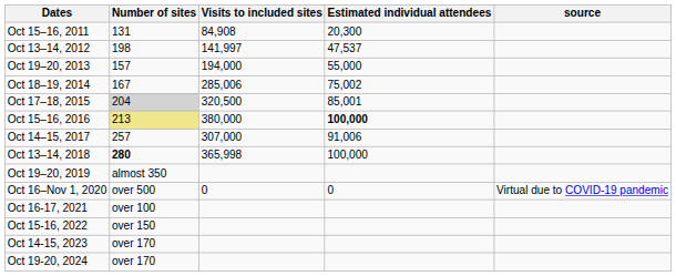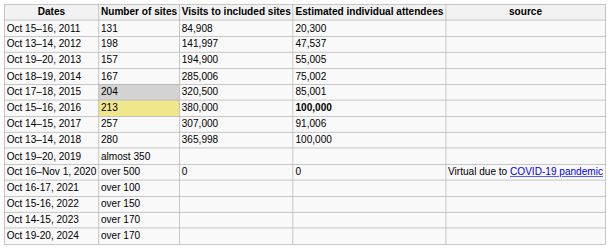 <table class="wikitable">
 <tr>
 <th>Dates</th>
 <th>Number of sites</th>
 <th>Visits to included sites</th>
 <th>Estimated individual attendees</th>
 <th>source</th>
 </tr>
 <tr>
 <td>Oct 15–16, 2011</td>
 <td>131</td>
 <td>84,908</td>
 <td>20,300</td>
 <td></td>
 </tr>
 <tr>
 <td>Oct 13–14, 2012</td>
 <td>198</td>
 <td>141,997</td>
 <td>47,537</td>
 <td></td>
 </tr>
 <tr>
 <td>Oct 19–20, 2013</td>
 <td>157</td>
-<td>194,000</td>
-<td>55,000</td>
+<td>194,900</td>
+<td>55,005</td>
 <td></td>
 </tr>
 <tr>
 <td>Oct 18–19, 2014</td>
 <td>167</td>
 <td>285,006</td>
 <td>75,002</td>
 <td></td>
 </tr>
 <tr>
 <td>Oct 17–18, 2015</td>
 <td style="background: lightgrey;">204</td>
 <td>320,500</td>
 <td>85,001</td>
 <td></td>
 </tr>
 <tr>
 <td>Oct 15–16, 2016</td>
 <td style="background: khaki;">213</td>
 <td>380,000</td>
 <td><strong>100,000</strong></td>
 <td></td>
 </tr>
 <tr>
 <td>Oct 14–15, 2017</td>
 <td>257</td>
 <td>307,000</td>
 <td>91,006</td>
 <td></td>
 </tr>
 <tr>
 <td>Oct 13–14, 2018</td>
-<td><strong>280</strong></td>
+<td>280</td>
 <td>365,998</td>
 <td>100,000</td>
 <td></td>
 </tr>
 <tr>
 <td>Oct 19–20, 2019</td>
 <td>almost 350</td>
 <td></td>
 <td></td>
 <td></td>
 </tr>
 <tr>
 <td>Oct 16–Nov 1, 2020</td>
 <td>over 500</td>
 <td>0</td>
 <td>0</td>
 <td>Virtual due to <a href='#'>COVID-19 pandemic</a></td>
 </tr>
 <tr>
 <td>Oct  16-17, 2021</td>
 <td>over 100</td>
 <td></td>
 <td></td>
 <td></td>
 </tr>
 <tr>
 <td>Oct 15-16, 2022</td>
 <td>over 150</td>
 <td></td>
 <td></td>
 <td></td>
 </tr>
 <tr>
 <td>Oct 14-15, 2023</td>
 <td>over 170</td>
 <td></td>
 <td></td>
 <td></td>
 </tr>
 <tr>
 <td>Oct 19-20, 2024</td>
 <td>over 170</td>
 <td></td>
 <td></td>
 <td></td>
 </tr>
 </table>
